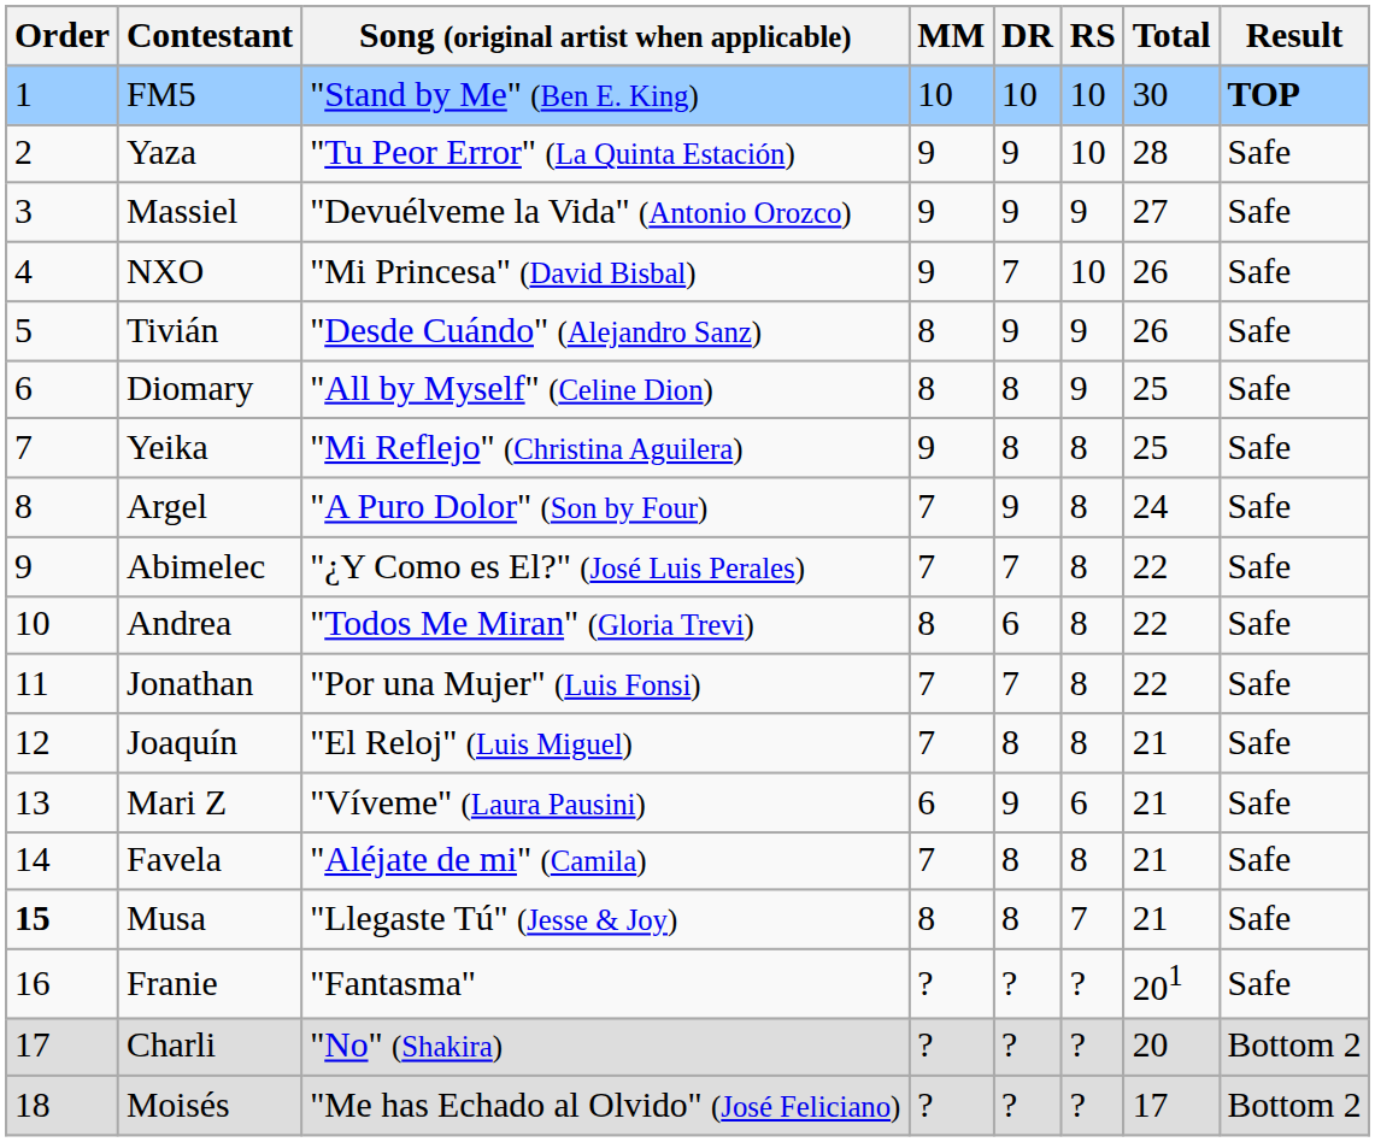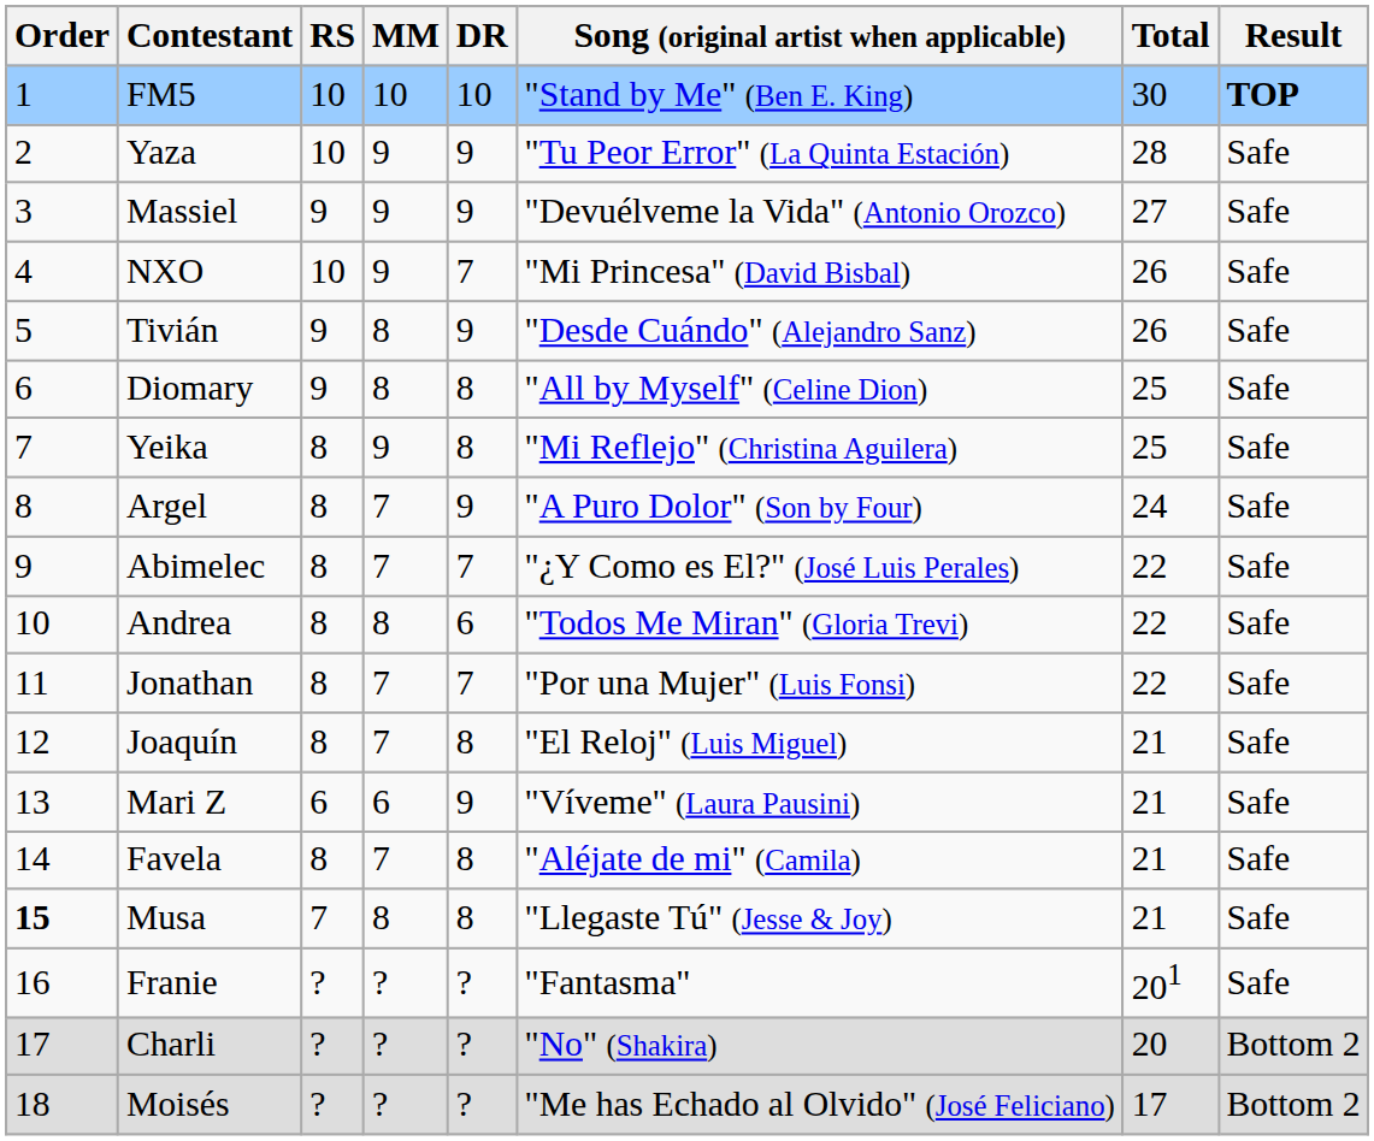 <table class="wikitable" style="font-size:90%;">
 <tr>
 <th>Order</th>
 <th>Contestant</th>
-<th>Song <small>(original artist when applicable)</small></th>
+<th>RS</th>
 <th>MM</th>
 <th>DR</th>
-<th>RS</th>
+<th>Song <small>(original artist when applicable)</small></th>
 <th>Total</th>
 <th>Result</th>
 </tr>
 <tr style="background:#9cf;">
 <td>1</td>
 <td>FM5</td>
-<td>"<a href='#'>Stand by Me</a>" <small>(<a href='#'>Ben E. King</a>)</small></td>
 <td>10</td>
 <td>10</td>
 <td>10</td>
+<td>"<a href='#'>Stand by Me</a>" <small>(<a href='#'>Ben E. King</a>)</small></td>
 <td>30</td>
 <td><strong>TOP</strong></td>
 </tr>
 <tr>
 <td>2</td>
 <td>Yaza</td>
-<td>"<a href='#'>Tu Peor Error</a>" <small>(<a href='#'>La Quinta Estación</a>)</small></td>
+<td>10</td>
 <td>9</td>
 <td>9</td>
-<td>10</td>
+<td>"<a href='#'>Tu Peor Error</a>" <small>(<a href='#'>La Quinta Estación</a>)</small></td>
 <td>28</td>
 <td>Safe</td>
 </tr>
 <tr>
 <td>3</td>
 <td>Massiel</td>
-<td>"Devuélveme la Vida" <small>(<a href='#'>Antonio Orozco</a>)</small></td>
 <td>9</td>
 <td>9</td>
 <td>9</td>
+<td>"Devuélveme la Vida" <small>(<a href='#'>Antonio Orozco</a>)</small></td>
 <td>27</td>
 <td>Safe</td>
 </tr>
 <tr>
 <td>4</td>
 <td>NXO</td>
-<td>"Mi Princesa" <small>(<a href='#'>David Bisbal</a>)</small></td>
+<td>10</td>
 <td>9</td>
 <td>7</td>
-<td>10</td>
+<td>"Mi Princesa" <small>(<a href='#'>David Bisbal</a>)</small></td>
 <td>26</td>
 <td>Safe</td>
 </tr>
 <tr>
 <td>5</td>
 <td>Tivián</td>
-<td>"<a href='#'>Desde Cuándo</a>" <small>(<a href='#'>Alejandro Sanz</a>)</small></td>
+<td>9</td>
 <td>8</td>
 <td>9</td>
-<td>9</td>
+<td>"<a href='#'>Desde Cuándo</a>" <small>(<a href='#'>Alejandro Sanz</a>)</small></td>
 <td>26</td>
 <td>Safe</td>
 </tr>
 <tr>
 <td>6</td>
 <td>Diomary</td>
-<td>"<a href='#'>All by Myself</a>" <small>(<a href='#'>Celine Dion</a>)</small></td>
+<td>9</td>
 <td>8</td>
 <td>8</td>
-<td>9</td>
+<td>"<a href='#'>All by Myself</a>" <small>(<a href='#'>Celine Dion</a>)</small></td>
 <td>25</td>
 <td>Safe</td>
 </tr>
 <tr>
 <td>7</td>
 <td>Yeika</td>
-<td>"<a href='#'>Mi Reflejo</a>" <small>(<a href='#'>Christina Aguilera</a>)</small></td>
+<td>8</td>
 <td>9</td>
 <td>8</td>
-<td>8</td>
+<td>"<a href='#'>Mi Reflejo</a>" <small>(<a href='#'>Christina Aguilera</a>)</small></td>
 <td>25</td>
 <td>Safe</td>
 </tr>
 <tr>
 <td>8</td>
 <td>Argel</td>
-<td>"<a href='#'>A Puro Dolor</a>" <small>(<a href='#'>Son by Four</a>)</small></td>
+<td>8</td>
 <td>7</td>
 <td>9</td>
-<td>8</td>
+<td>"<a href='#'>A Puro Dolor</a>" <small>(<a href='#'>Son by Four</a>)</small></td>
 <td>24</td>
 <td>Safe</td>
 </tr>
 <tr>
 <td>9</td>
 <td>Abimelec</td>
-<td>"¿Y Como es El?" <small>(<a href='#'>José Luis Perales</a>)</small></td>
+<td>8</td>
 <td>7</td>
 <td>7</td>
-<td>8</td>
+<td>"¿Y Como es El?" <small>(<a href='#'>José Luis Perales</a>)</small></td>
 <td>22</td>
 <td>Safe</td>
 </tr>
 <tr>
 <td>10</td>
 <td>Andrea</td>
-<td>"<a href='#'>Todos Me Miran</a>" <small>(<a href='#'>Gloria Trevi</a>)</small></td>
+<td>8</td>
 <td>8</td>
 <td>6</td>
-<td>8</td>
+<td>"<a href='#'>Todos Me Miran</a>" <small>(<a href='#'>Gloria Trevi</a>)</small></td>
 <td>22</td>
 <td>Safe</td>
 </tr>
 <tr>
 <td>11</td>
 <td>Jonathan</td>
-<td>"Por una Mujer" <small>(<a href='#'>Luis Fonsi</a>)</small></td>
+<td>8</td>
 <td>7</td>
 <td>7</td>
-<td>8</td>
+<td>"Por una Mujer" <small>(<a href='#'>Luis Fonsi</a>)</small></td>
 <td>22</td>
 <td>Safe</td>
 </tr>
 <tr>
 <td>12</td>
 <td>Joaquín</td>
-<td>"El Reloj" <small>(<a href='#'>Luis Miguel</a>)</small></td>
+<td>8</td>
 <td>7</td>
 <td>8</td>
-<td>8</td>
+<td>"El Reloj" <small>(<a href='#'>Luis Miguel</a>)</small></td>
 <td>21</td>
 <td>Safe</td>
 </tr>
 <tr>
 <td>13</td>
 <td>Mari Z</td>
-<td>"Víveme" <small>(<a href='#'>Laura Pausini</a>)</small></td>
+<td>6</td>
 <td>6</td>
 <td>9</td>
-<td>6</td>
+<td>"Víveme" <small>(<a href='#'>Laura Pausini</a>)</small></td>
 <td>21</td>
 <td>Safe</td>
 </tr>
 <tr>
 <td>14</td>
 <td>Favela</td>
-<td>"<a href='#'>Aléjate de mi</a>" <small>(<a href='#'>Camila</a>)</small></td>
+<td>8</td>
 <td>7</td>
 <td>8</td>
-<td>8</td>
+<td>"<a href='#'>Aléjate de mi</a>" <small>(<a href='#'>Camila</a>)</small></td>
 <td>21</td>
 <td>Safe</td>
 </tr>
 <tr>
 <td><strong>15</strong></td>
 <td>Musa</td>
-<td>"Llegaste Tú" <small>(<a href='#'>Jesse & Joy</a>)</small></td>
+<td>7</td>
 <td>8</td>
 <td>8</td>
-<td>7</td>
+<td>"Llegaste Tú" <small>(<a href='#'>Jesse & Joy</a>)</small></td>
 <td>21</td>
 <td>Safe</td>
 </tr>
 <tr>
 <td>16</td>
 <td>Franie</td>
-<td>"Fantasma"</td>
 <td>?</td>
 <td>?</td>
 <td>?</td>
+<td>"Fantasma"</td>
 <td>20<sup>1</sup></td>
 <td>Safe</td>
 </tr>
 <tr style="background:#ddd;">
 <td>17</td>
 <td>Charli</td>
-<td>"<a href='#'>No</a>" <small>(<a href='#'>Shakira</a>)</small></td>
 <td>?</td>
 <td>?</td>
 <td>?</td>
+<td>"<a href='#'>No</a>" <small>(<a href='#'>Shakira</a>)</small></td>
 <td>20</td>
 <td>Bottom 2</td>
 </tr>
 <tr style="background:#ddd;">
 <td>18</td>
 <td>Moisés</td>
-<td>"Me has Echado al Olvido" <small>(<a href='#'>José Feliciano</a>)</small></td>
 <td>?</td>
 <td>?</td>
 <td>?</td>
+<td>"Me has Echado al Olvido" <small>(<a href='#'>José Feliciano</a>)</small></td>
 <td>17</td>
 <td>Bottom 2</td>
 </tr>
 </table>
